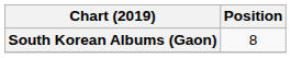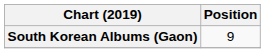 <table class="wikitable plainrowheaders" style="text-align:center">
 <tr>
 <th scope="col">Chart (2019)</th>
 <th scope="col">Position</th>
 </tr>
 <tr>
 <th scope="row">South Korean Albums (Gaon)</th>
-<td>8</td>
+<td>9</td>
 </tr>
 <tr>
 </tr>
 </table>
